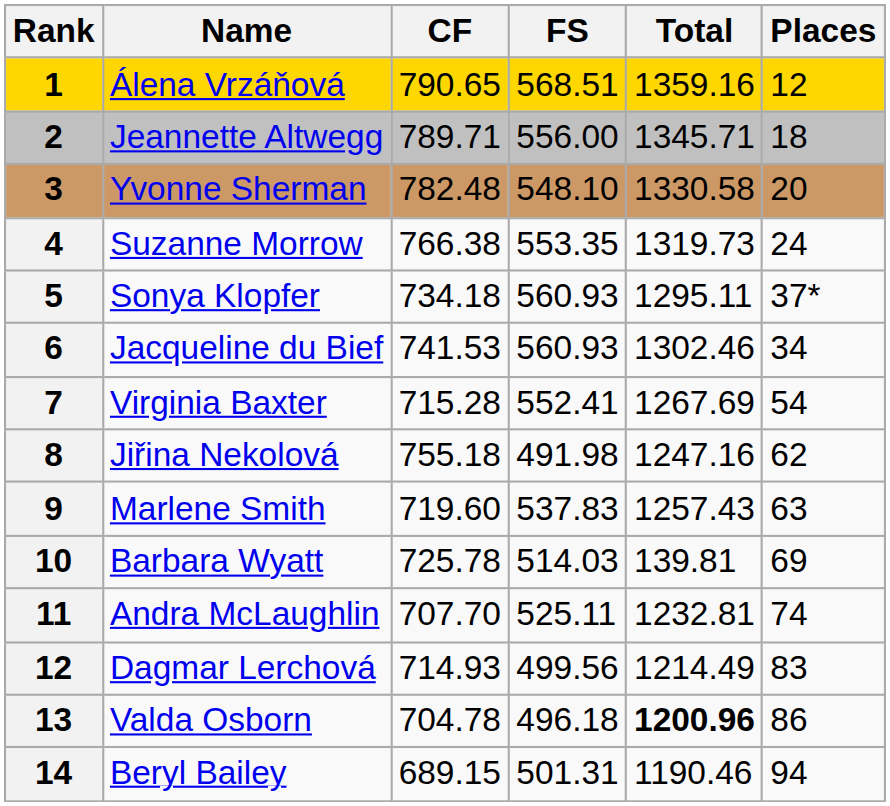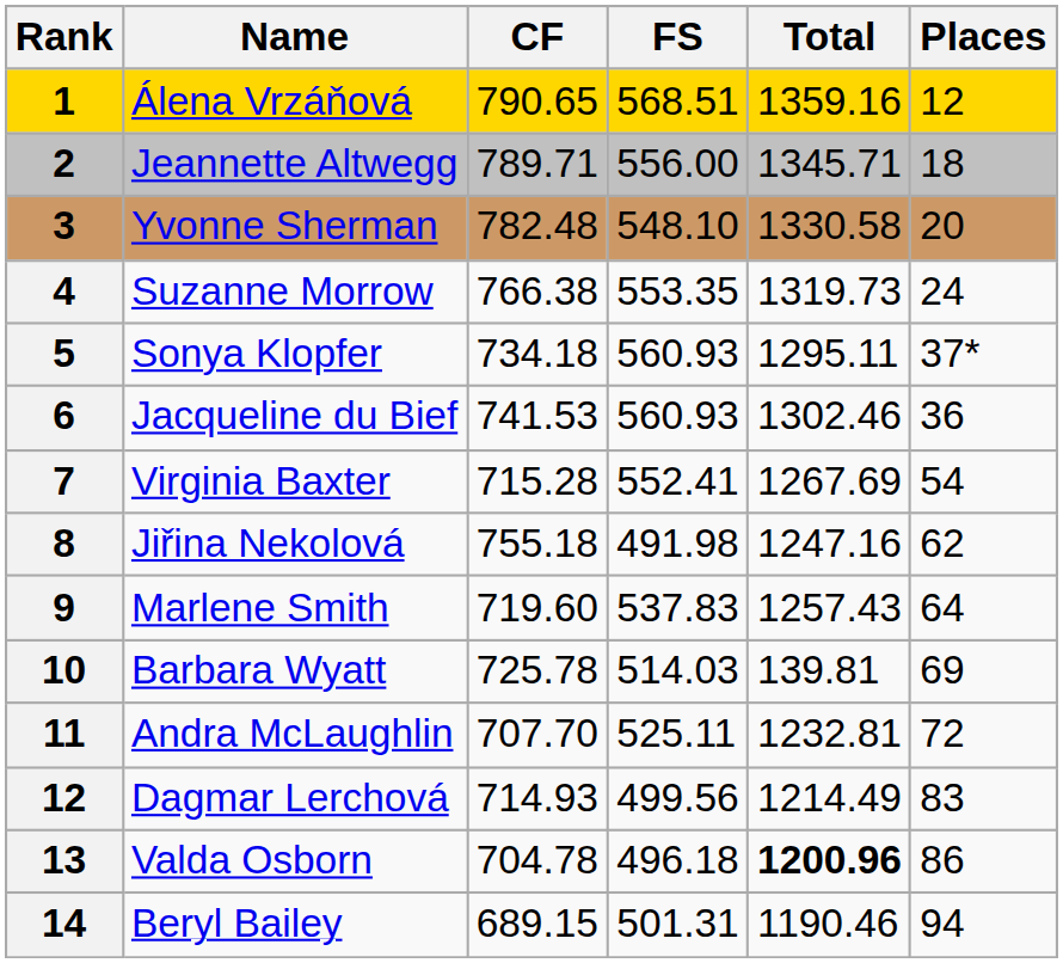 <table class="wikitable">
 <tr>
 <th>Rank</th>
 <th>Name</th>
 <th>CF</th>
 <th>FS</th>
 <th>Total</th>
 <th>Places</th>
 </tr>
 <tr bgcolor=gold>
 <td align=center><strong>1</strong></td>
 <td> <a href='#'>Álena Vrzáňová</a></td>
 <td>790.65</td>
 <td>568.51</td>
 <td>1359.16</td>
 <td>12</td>
 </tr>
 <tr bgcolor=silver>
 <td align=center><strong>2</strong></td>
 <td> <a href='#'>Jeannette Altwegg</a></td>
 <td>789.71</td>
 <td>556.00</td>
 <td>1345.71</td>
 <td>18</td>
 </tr>
 <tr bgcolor=cc9966>
 <td align=center><strong>3</strong></td>
 <td> <a href='#'>Yvonne Sherman</a></td>
 <td>782.48</td>
 <td>548.10</td>
 <td>1330.58</td>
 <td>20</td>
 </tr>
 <tr>
 <th>4</th>
 <td> <a href='#'>Suzanne Morrow</a></td>
 <td>766.38</td>
 <td>553.35</td>
 <td>1319.73</td>
 <td>24</td>
 </tr>
 <tr>
 <th>5</th>
 <td> <a href='#'>Sonya Klopfer</a></td>
 <td>734.18</td>
 <td>560.93</td>
 <td>1295.11</td>
 <td>37*</td>
 </tr>
 <tr>
 <th>6</th>
 <td> <a href='#'>Jacqueline du Bief</a></td>
 <td>741.53</td>
 <td>560.93</td>
 <td>1302.46</td>
-<td>34</td>
+<td>36</td>
 </tr>
 <tr>
 <th>7</th>
 <td> <a href='#'>Virginia Baxter</a></td>
 <td>715.28</td>
 <td>552.41</td>
 <td>1267.69</td>
 <td>54</td>
 </tr>
 <tr>
 <th>8</th>
 <td> <a href='#'>Jiřina Nekolová</a></td>
 <td>755.18</td>
 <td>491.98</td>
 <td>1247.16</td>
 <td>62</td>
 </tr>
 <tr>
 <th>9</th>
 <td> <a href='#'>Marlene Smith</a></td>
 <td>719.60</td>
 <td>537.83</td>
 <td>1257.43</td>
-<td>63</td>
+<td>64</td>
 </tr>
 <tr>
 <th>10</th>
 <td> <a href='#'>Barbara Wyatt</a></td>
 <td>725.78</td>
 <td>514.03</td>
 <td>139.81</td>
 <td>69</td>
 </tr>
 <tr>
 <th>11</th>
 <td> <a href='#'>Andra McLaughlin</a></td>
 <td>707.70</td>
 <td>525.11</td>
 <td>1232.81</td>
-<td>74</td>
+<td>72</td>
 </tr>
 <tr>
 <th>12</th>
 <td> <a href='#'>Dagmar Lerchová</a></td>
 <td>714.93</td>
 <td>499.56</td>
 <td>1214.49</td>
 <td>83</td>
 </tr>
 <tr>
 <th>13</th>
 <td> <a href='#'>Valda Osborn</a></td>
 <td>704.78</td>
 <td>496.18</td>
 <td><strong>1200.96</strong></td>
 <td>86</td>
 </tr>
 <tr>
 <th>14</th>
 <td> <a href='#'>Beryl Bailey</a></td>
 <td>689.15</td>
 <td>501.31</td>
 <td>1190.46</td>
 <td>94</td>
 </tr>
 </table>
